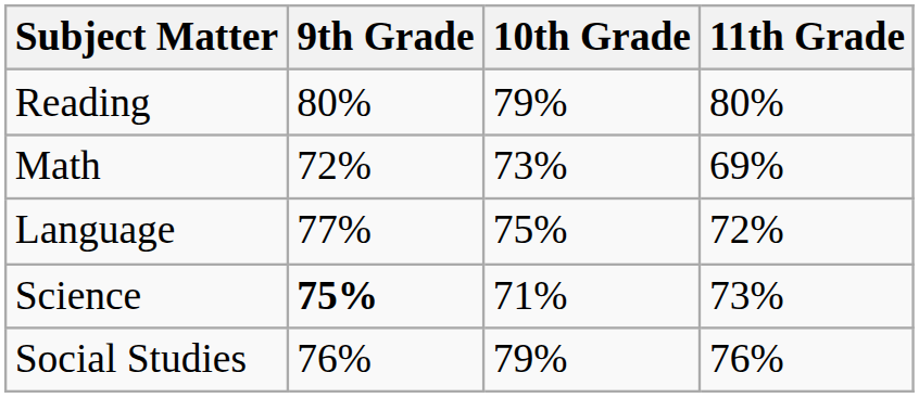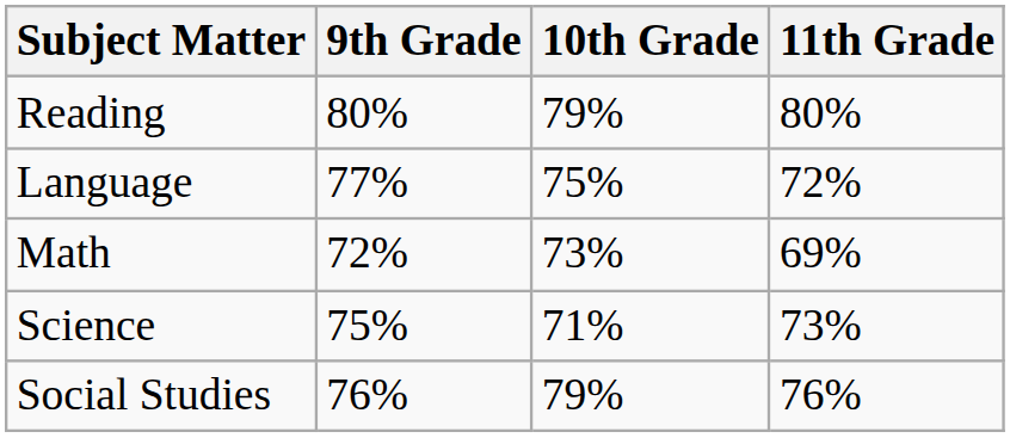 <table class="wikitable">
 <tr>
 <th>Subject Matter</th>
 <th>9th Grade</th>
 <th>10th Grade</th>
 <th>11th Grade</th>
 </tr>
 <tr>
 <td>Reading</td>
 <td>80%</td>
 <td>79%</td>
 <td>80%</td>
 </tr>
 <tr>
+<td>Language</td>
+<td>77%</td>
+<td>75%</td>
+<td>72%</td>
+</tr>
+<tr>
 <td>Math</td>
 <td>72%</td>
 <td>73%</td>
 <td>69%</td>
 </tr>
 <tr>
-<td>Language</td>
-<td>77%</td>
+<td>Science</td>
 <td>75%</td>
-<td>72%</td>
-</tr>
-<tr>
-<td>Science</td>
-<td><strong>75%</strong></td>
 <td>71%</td>
 <td>73%</td>
 </tr>
 <tr>
 <td>Social Studies</td>
 <td>76%</td>
 <td>79%</td>
 <td>76%</td>
 </tr>
 </table>
